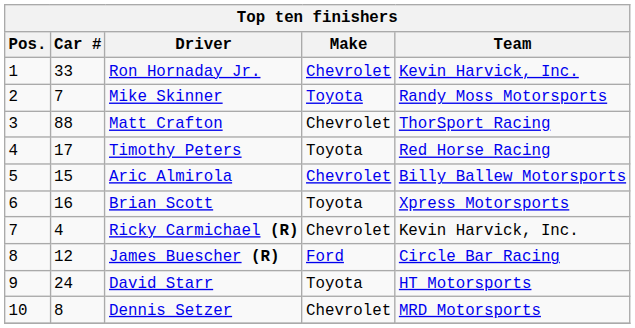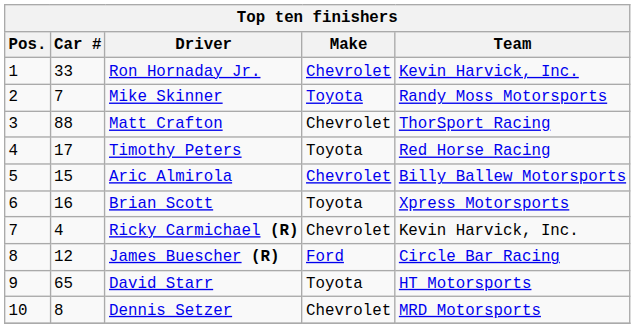 <table class="wikitable" style="font-size: 90%">
 <tr>
 <th colspan=9>Top ten finishers</th>
 </tr>
 <tr>
 <th>Pos.</th>
 <th>Car #</th>
 <th>Driver</th>
 <th>Make</th>
 <th>Team</th>
 </tr>
 <tr>
 <td>1</td>
 <td>33</td>
 <td><a href='#'>Ron Hornaday Jr.</a></td>
 <td><a href='#'>Chevrolet</a></td>
 <td><a href='#'>Kevin Harvick, Inc.</a></td>
 </tr>
 <tr>
 <td>2</td>
 <td>7</td>
 <td><a href='#'>Mike Skinner</a></td>
 <td><a href='#'>Toyota</a></td>
 <td><a href='#'>Randy Moss Motorsports</a></td>
 </tr>
 <tr>
 <td>3</td>
 <td>88</td>
 <td><a href='#'>Matt Crafton</a></td>
 <td>Chevrolet</td>
 <td><a href='#'>ThorSport Racing</a></td>
 </tr>
 <tr>
 <td>4</td>
 <td>17</td>
 <td><a href='#'>Timothy Peters</a></td>
 <td>Toyota</td>
 <td><a href='#'>Red Horse Racing</a></td>
 </tr>
 <tr>
 <td>5</td>
 <td>15</td>
 <td><a href='#'>Aric Almirola</a></td>
 <td><a href='#'>Chevrolet</a></td>
 <td><a href='#'>Billy Ballew Motorsports</a></td>
 </tr>
 <tr>
 <td>6</td>
 <td>16</td>
 <td><a href='#'>Brian Scott</a></td>
 <td>Toyota</td>
 <td><a href='#'>Xpress Motorsports</a></td>
 </tr>
 <tr>
 <td>7</td>
 <td>4</td>
 <td><a href='#'>Ricky Carmichael</a> <strong>(R)</strong></td>
 <td>Chevrolet</td>
 <td>Kevin Harvick, Inc.</td>
 </tr>
 <tr>
 <td>8</td>
 <td>12</td>
 <td><a href='#'>James Buescher</a> <strong>(R)</strong></td>
 <td><a href='#'>Ford</a></td>
 <td><a href='#'>Circle Bar Racing</a></td>
 </tr>
 <tr>
 <td>9</td>
-<td>24</td>
+<td>65</td>
 <td><a href='#'>David Starr</a></td>
 <td>Toyota</td>
 <td><a href='#'>HT Motorsports</a></td>
 </tr>
 <tr>
 <td>10</td>
 <td>8</td>
 <td><a href='#'>Dennis Setzer</a></td>
 <td>Chevrolet</td>
 <td><a href='#'>MRD Motorsports</a></td>
 </tr>
 <tr>
 </tr>
 </table>
